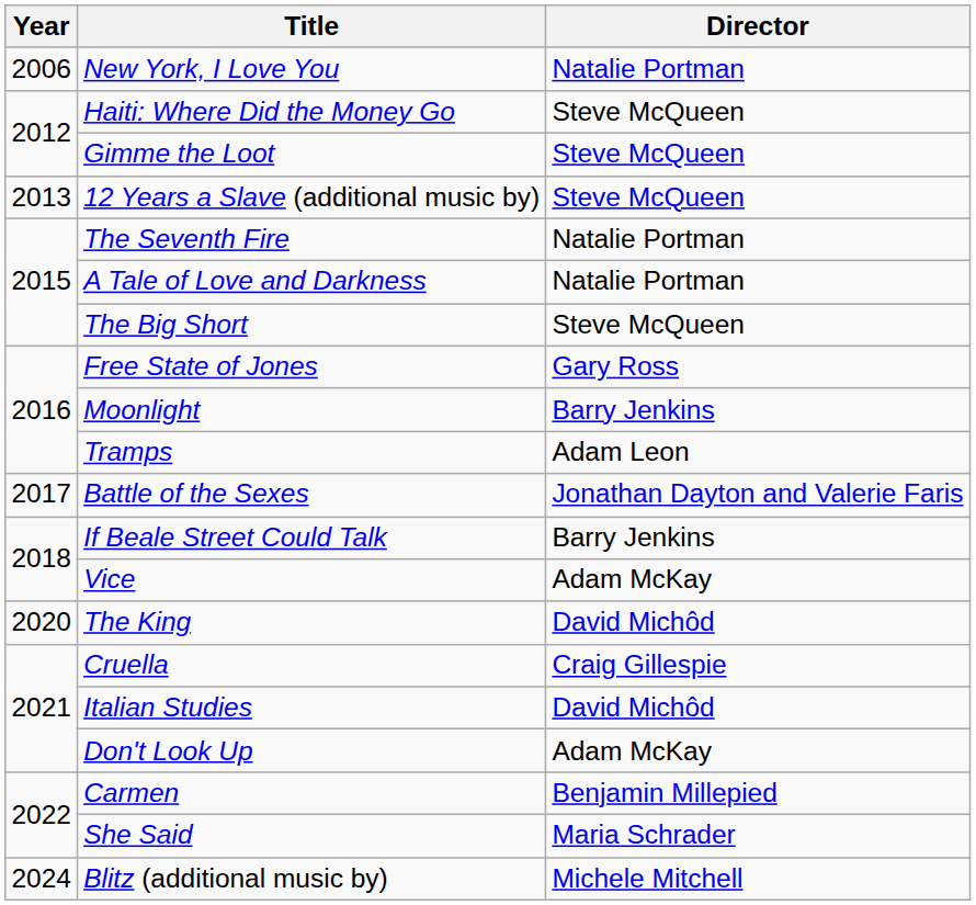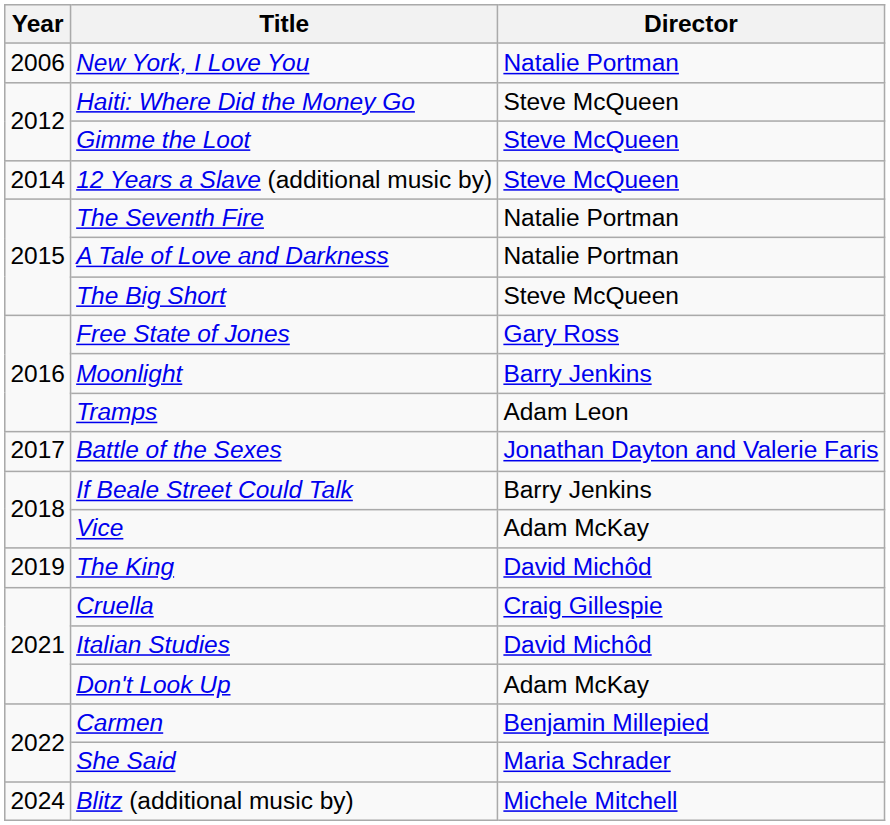 <table class="wikitable sortable">
 <tr>
 <th>Year</th>
 <th>Title</th>
 <th>Director</th>
 </tr>
 <tr>
 <td>2006</td>
 <td><em><a href='#'>New York, I Love You</a></em></td>
 <td><a href='#'>Natalie Portman</a></td>
 </tr>
 <tr>
 <td rowspan="2">2012</td>
 <td><em><a href='#'>Haiti: Where Did the Money Go</a></em></td>
 <td>Steve McQueen</td>
 </tr>
 <tr>
 <td><em><a href='#'>Gimme the Loot</a></em></td>
 <td><a href='#'>Steve McQueen</a></td>
 </tr>
 <tr>
-<td>2013</td>
+<td>2014</td>
 <td><em><a href='#'>12 Years a Slave</a></em> (additional music by)</td>
 <td><a href='#'>Steve McQueen</a></td>
 </tr>
 <tr>
 <td rowspan="3">2015</td>
 <td><em><a href='#'>The Seventh Fire</a></em></td>
 <td>Natalie Portman</td>
 </tr>
 <tr>
 <td><em><a href='#'>A Tale of Love and Darkness</a></em></td>
 <td>Natalie Portman</td>
 </tr>
 <tr>
 <td><em><a href='#'>The Big Short</a></em></td>
 <td>Steve McQueen</td>
 </tr>
 <tr>
 <td rowspan="3">2016</td>
 <td><em><a href='#'>Free State of Jones</a></em></td>
 <td><a href='#'>Gary Ross</a></td>
 </tr>
 <tr>
 <td><em><a href='#'>Moonlight</a></em></td>
 <td><a href='#'>Barry Jenkins</a></td>
 </tr>
 <tr>
 <td><em><a href='#'>Tramps</a></em></td>
 <td>Adam Leon</td>
 </tr>
 <tr>
 <td>2017</td>
 <td><em><a href='#'>Battle of the Sexes</a></em></td>
 <td><a href='#'>Jonathan Dayton and Valerie Faris</a></td>
 </tr>
 <tr>
 <td rowspan="2">2018</td>
 <td><em><a href='#'>If Beale Street Could Talk</a></em></td>
 <td>Barry Jenkins</td>
 </tr>
 <tr>
 <td><em><a href='#'>Vice</a></em></td>
 <td>Adam McKay</td>
 </tr>
 <tr>
-<td>2020</td>
+<td>2019</td>
 <td><em><a href='#'>The King</a></em></td>
 <td><a href='#'>David Michôd</a></td>
 </tr>
 <tr>
 <td rowspan="3">2021</td>
 <td><em><a href='#'>Cruella</a></em></td>
 <td><a href='#'>Craig Gillespie</a></td>
 </tr>
 <tr>
 <td><em><a href='#'>Italian Studies</a></em></td>
 <td><a href='#'>David Michôd</a></td>
 </tr>
 <tr>
 <td><em><a href='#'>Don't Look Up</a></em></td>
 <td>Adam McKay</td>
 </tr>
 <tr>
 <td rowspan="2">2022</td>
 <td><em><a href='#'>Carmen</a></em></td>
 <td><a href='#'>Benjamin Millepied</a></td>
 </tr>
 <tr>
 <td><em><a href='#'>She Said</a></em></td>
 <td><a href='#'>Maria Schrader</a></td>
 </tr>
 <tr>
 <td rowspan="2">2024</td>
 <td><em><a href='#'>Blitz</a></em> (additional music by)</td>
 <td><a href='#'>Michele Mitchell</a></td>
 </tr>
 </table>
